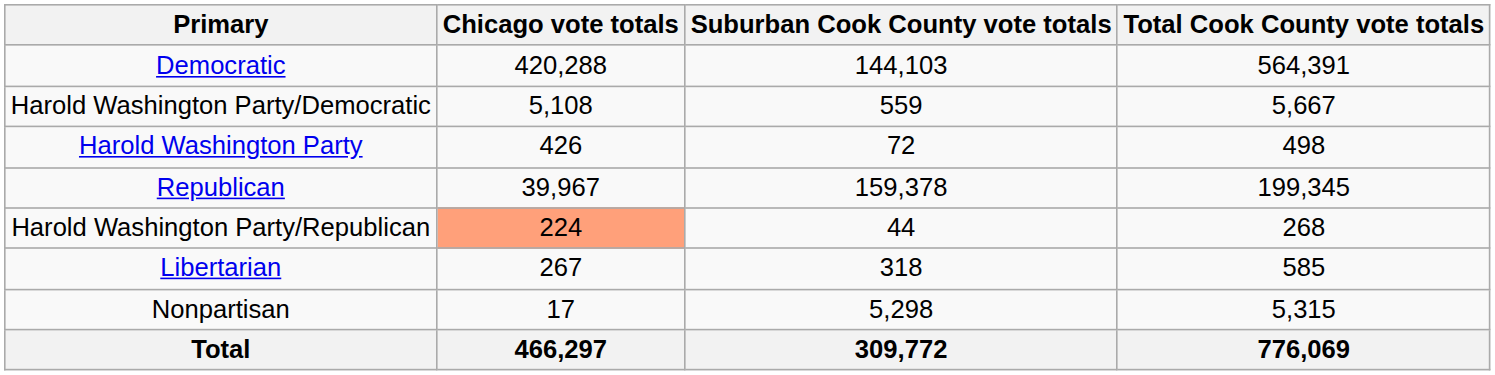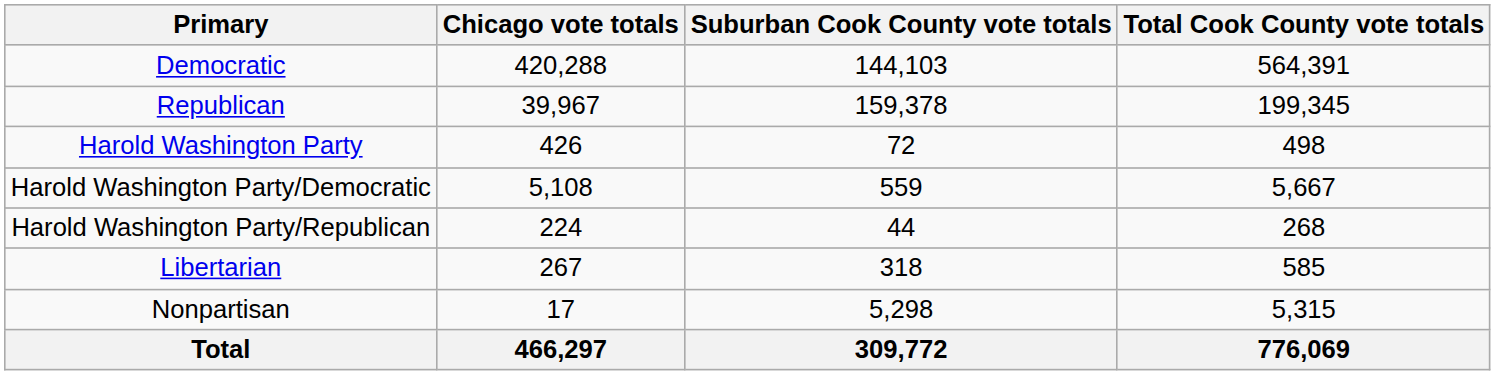 <table class="wikitable" style="text-align: center">
 <tr>
 <th>Primary</th>
 <th>Chicago vote totals</th>
 <th>Suburban Cook County vote totals</th>
 <th>Total Cook County vote totals</th>
 </tr>
 <tr>
 <td><a href='#'>Democratic</a></td>
 <td>420,288</td>
 <td>144,103</td>
 <td>564,391</td>
 </tr>
 <tr>
-<td>Harold Washington Party/Democratic</td>
-<td>5,108</td>
-<td>559</td>
-<td>5,667</td>
+<td><a href='#'>Republican</a></td>
+<td>39,967</td>
+<td>159,378</td>
+<td>199,345</td>
 </tr>
 <tr>
 <td><a href='#'>Harold Washington Party</a></td>
 <td>426</td>
 <td>72</td>
 <td>498</td>
 </tr>
 <tr>
-<td><a href='#'>Republican</a></td>
-<td>39,967</td>
-<td>159,378</td>
-<td>199,345</td>
+<td>Harold Washington Party/Democratic</td>
+<td>5,108</td>
+<td>559</td>
+<td>5,667</td>
 </tr>
 <tr>
 <td>Harold Washington Party/Republican</td>
-<td style="background: lightsalmon;">224</td>
+<td>224</td>
 <td>44</td>
 <td>268</td>
 </tr>
 <tr>
 <td><a href='#'>Libertarian</a></td>
 <td>267</td>
 <td>318</td>
 <td>585</td>
 </tr>
 <tr>
 <td>Nonpartisan</td>
 <td>17</td>
 <td>5,298</td>
 <td>5,315</td>
 </tr>
 <tr>
 <th>Total</th>
 <th>466,297</th>
 <th>309,772</th>
 <th>776,069</th>
 </tr>
 </table>
